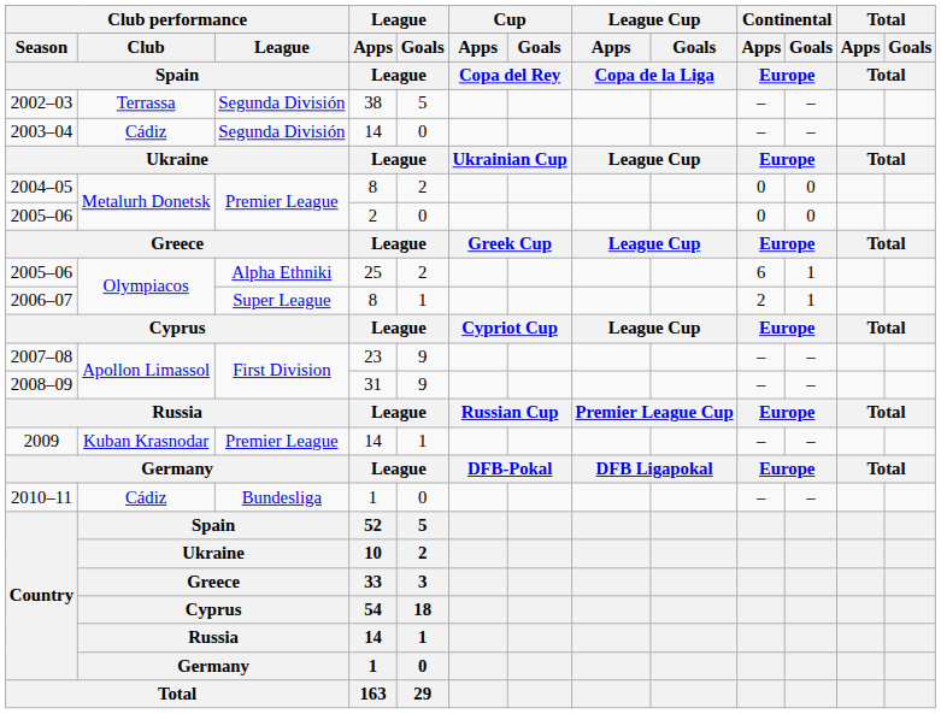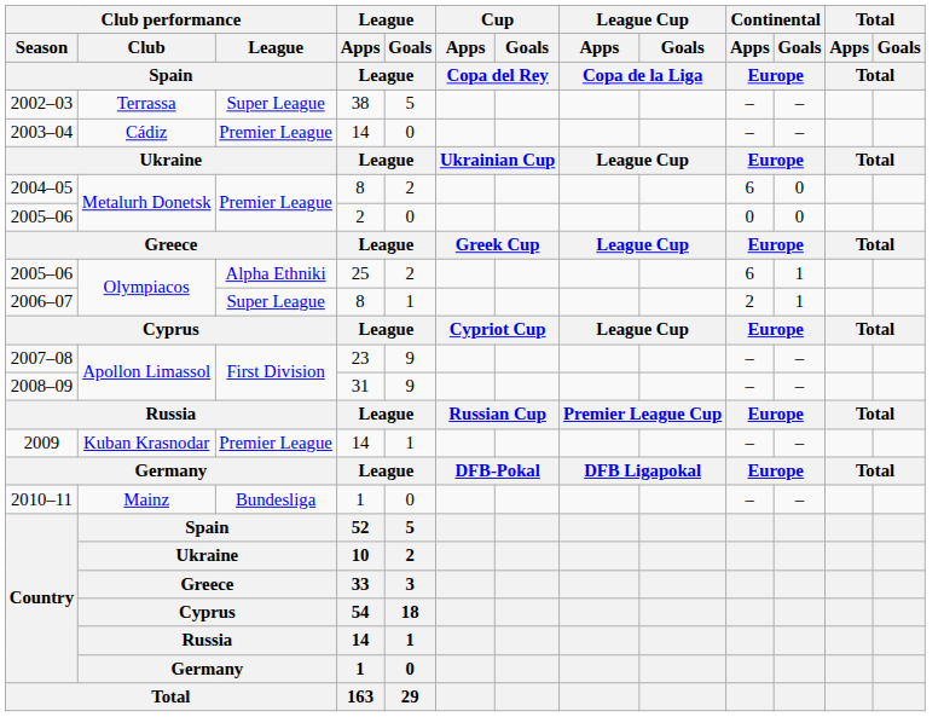 <table class="wikitable" style="text-align:center;">
 <tr>
 <th colspan=3>Club performance</th>
 <th colspan=2>League</th>
 <th colspan=2>Cup</th>
 <th colspan=2>League Cup</th>
 <th colspan=2>Continental</th>
 <th colspan=2>Total</th>
 </tr>
 <tr>
 <th>Season</th>
 <th>Club</th>
 <th>League</th>
 <th>Apps</th>
 <th>Goals</th>
 <th>Apps</th>
 <th>Goals</th>
 <th>Apps</th>
 <th>Goals</th>
 <th>Apps</th>
 <th>Goals</th>
 <th>Apps</th>
 <th>Goals</th>
 </tr>
 <tr>
 <th colspan=3>Spain</th>
 <th colspan=2>League</th>
 <th colspan=2><a href='#'>Copa del Rey</a></th>
 <th colspan=2><a href='#'>Copa de la Liga</a></th>
 <th colspan=2><a href='#'>Europe</a></th>
 <th colspan=2>Total</th>
 </tr>
 <tr>
 <td>2002–03</td>
 <td><a href='#'>Terrassa</a></td>
-<td><a href='#'>Segunda División</a></td>
+<td><a href='#'>Super League</a></td>
 <td>38</td>
 <td>5</td>
 <td></td>
 <td></td>
 <td></td>
 <td></td>
 <td>–</td>
 <td>–</td>
 <td></td>
 <td></td>
 </tr>
 <tr>
 <td>2003–04</td>
 <td><a href='#'>Cádiz</a></td>
-<td><a href='#'>Segunda División</a></td>
+<td><a href='#'>Premier League</a></td>
 <td>14</td>
 <td>0</td>
 <td></td>
 <td></td>
 <td></td>
 <td></td>
 <td>–</td>
 <td>–</td>
 <td></td>
 <td></td>
 </tr>
 <tr>
 <th colspan=3>Ukraine</th>
 <th colspan=2>League</th>
 <th colspan=2><a href='#'>Ukrainian Cup</a></th>
 <th colspan=2>League Cup</th>
 <th colspan=2><a href='#'>Europe</a></th>
 <th colspan=2>Total</th>
 </tr>
 <tr>
 <td>2004–05</td>
 <td rowspan="2"><a href='#'>Metalurh Donetsk</a></td>
 <td rowspan="2"><a href='#'>Premier League</a></td>
 <td>8</td>
 <td>2</td>
 <td></td>
 <td></td>
 <td></td>
 <td></td>
-<td>0</td>
+<td>6</td>
 <td>0</td>
 <td></td>
 <td></td>
 </tr>
 <tr>
 <td>2005–06</td>
 <td>2</td>
 <td>0</td>
 <td></td>
 <td></td>
 <td></td>
 <td></td>
 <td>0</td>
 <td>0</td>
 <td></td>
 <td></td>
 </tr>
 <tr>
 <th colspan=3>Greece</th>
 <th colspan=2>League</th>
 <th colspan=2><a href='#'>Greek Cup</a></th>
 <th colspan=2><a href='#'>League Cup</a></th>
 <th colspan=2><a href='#'>Europe</a></th>
 <th colspan=2>Total</th>
 </tr>
 <tr>
 <td>2005–06</td>
 <td rowspan="2"><a href='#'>Olympiacos</a></td>
 <td><a href='#'>Alpha Ethniki</a></td>
 <td>25</td>
 <td>2</td>
 <td></td>
 <td></td>
 <td></td>
 <td></td>
 <td>6</td>
 <td>1</td>
 <td></td>
 <td></td>
 </tr>
 <tr>
 <td>2006–07</td>
 <td><a href='#'>Super League</a></td>
 <td>8</td>
 <td>1</td>
 <td></td>
 <td></td>
 <td></td>
 <td></td>
 <td>2</td>
 <td>1</td>
 <td></td>
 <td></td>
 </tr>
 <tr>
 <th colspan=3>Cyprus</th>
 <th colspan=2>League</th>
 <th colspan=2><a href='#'>Cypriot Cup</a></th>
 <th colspan=2>League Cup</th>
 <th colspan=2><a href='#'>Europe</a></th>
 <th colspan=2>Total</th>
 </tr>
 <tr>
 <td>2007–08</td>
 <td rowspan="2"><a href='#'>Apollon Limassol</a></td>
 <td rowspan="2"><a href='#'>First Division</a></td>
 <td>23</td>
 <td>9</td>
 <td></td>
 <td></td>
 <td></td>
 <td></td>
 <td>–</td>
 <td>–</td>
 <td></td>
 <td></td>
 </tr>
 <tr>
 <td>2008–09</td>
 <td>31</td>
 <td>9</td>
 <td></td>
 <td></td>
 <td></td>
 <td></td>
 <td>–</td>
 <td>–</td>
 <td></td>
 <td></td>
 </tr>
 <tr>
 <th colspan=3>Russia</th>
 <th colspan=2>League</th>
 <th colspan=2><a href='#'>Russian Cup</a></th>
 <th colspan=2><a href='#'>Premier League Cup</a></th>
 <th colspan=2><a href='#'>Europe</a></th>
 <th colspan=2>Total</th>
 </tr>
 <tr>
 <td>2009</td>
 <td><a href='#'>Kuban Krasnodar</a></td>
 <td><a href='#'>Premier League</a></td>
 <td>14</td>
 <td>1</td>
 <td></td>
 <td></td>
 <td></td>
 <td></td>
 <td>–</td>
 <td>–</td>
 <td></td>
 <td></td>
 </tr>
 <tr>
 <th colspan=3>Germany</th>
 <th colspan=2>League</th>
 <th colspan=2><a href='#'>DFB-Pokal</a></th>
 <th colspan=2><a href='#'>DFB Ligapokal</a></th>
 <th colspan=2><a href='#'>Europe</a></th>
 <th colspan=2>Total</th>
 </tr>
 <tr>
 <td>2010–11</td>
-<td><a href='#'>Cádiz</a></td>
+<td><a href='#'>Mainz</a></td>
 <td><a href='#'>Bundesliga</a></td>
 <td>1</td>
 <td>0</td>
 <td></td>
 <td></td>
 <td></td>
 <td></td>
 <td>–</td>
 <td>–</td>
 <td></td>
 <td></td>
 </tr>
 <tr>
 <th rowspan=6>Country</th>
 <th colspan=2>Spain</th>
 <th>52</th>
 <th>5</th>
 <th></th>
 <th></th>
 <th></th>
 <th></th>
 <th></th>
 <th></th>
 <th></th>
 <th></th>
 </tr>
 <tr>
 <th colspan=2>Ukraine</th>
 <th>10</th>
 <th>2</th>
 <th></th>
 <th></th>
 <th></th>
 <th></th>
 <th></th>
 <th></th>
 <th></th>
 <th></th>
 </tr>
 <tr>
 <th colspan=2>Greece</th>
 <th>33</th>
 <th>3</th>
 <th></th>
 <th></th>
 <th></th>
 <th></th>
 <th></th>
 <th></th>
 <th></th>
 <th></th>
 </tr>
 <tr>
 <th colspan=2>Cyprus</th>
 <th>54</th>
 <th>18</th>
 <th></th>
 <th></th>
 <th></th>
 <th></th>
 <th></th>
 <th></th>
 <th></th>
 <th></th>
 </tr>
 <tr>
 <th colspan=2>Russia</th>
 <th>14</th>
 <th>1</th>
 <th></th>
 <th></th>
 <th></th>
 <th></th>
 <th></th>
 <th></th>
 <th></th>
 <th></th>
 </tr>
 <tr>
 <th colspan=2>Germany</th>
 <th>1</th>
 <th>0</th>
 <th></th>
 <th></th>
 <th></th>
 <th></th>
 <th></th>
 <th></th>
 <th></th>
 <th></th>
 </tr>
 <tr>
 <th colspan=3>Total</th>
 <th>163</th>
 <th>29</th>
 <th></th>
 <th></th>
 <th></th>
 <th></th>
 <th></th>
 <th></th>
 <th></th>
 <th></th>
 </tr>
 </table>
